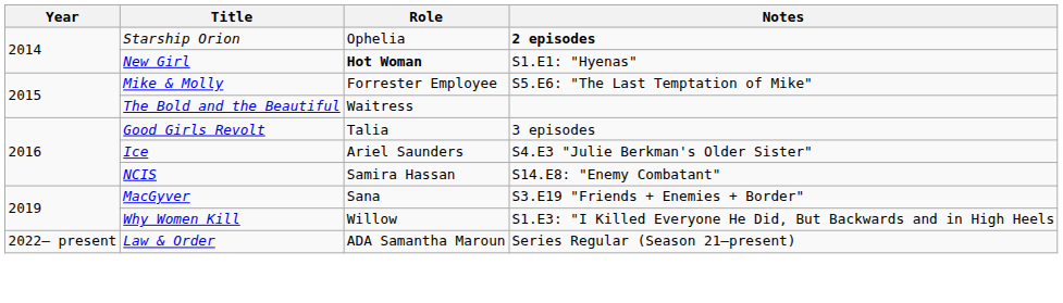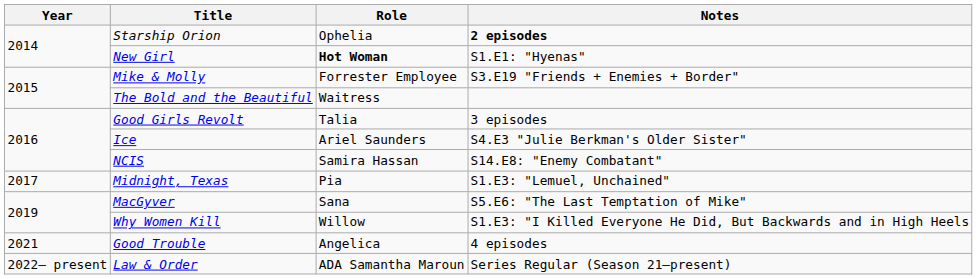 <table class="wikitable sortable">
 <tr>
 <th>Year</th>
 <th>Title</th>
 <th>Role</th>
 <th class="unsortable">Notes</th>
 </tr>
 <tr>
 <td rowspan="2">2014</td>
 <td><em>Starship Orion</em></td>
 <td>Ophelia</td>
 <td><strong>2 episodes</strong></td>
 </tr>
 <tr>
 <td><em><a href='#'>New Girl</a></em></td>
 <td><strong>Hot Woman</strong></td>
 <td>S1.E1: "Hyenas"</td>
 </tr>
 <tr>
 <td rowspan="2">2015</td>
 <td><em><a href='#'>Mike & Molly</a></em></td>
 <td>Forrester Employee</td>
-<td>S5.E6: "The Last Temptation of Mike"</td>
+<td>S3.E19 "Friends + Enemies + Border"</td>
 </tr>
 <tr>
 <td><em><a href='#'>The Bold and the Beautiful</a></em></td>
 <td>Waitress</td>
 <td></td>
 </tr>
 <tr>
 <td rowspan="3">2016</td>
 <td><em><a href='#'>Good Girls Revolt</a></em></td>
 <td>Talia</td>
 <td>3 episodes</td>
 </tr>
 <tr>
 <td><em><a href='#'>Ice</a></em></td>
 <td>Ariel Saunders</td>
 <td>S4.E3 "Julie Berkman's Older Sister"</td>
 </tr>
 <tr>
 <td><a href='#'><em>NCIS</em></a></td>
 <td>Samira Hassan</td>
 <td>S14.E8: "Enemy Combatant"</td>
 </tr>
 <tr>
+<td>2017</td>
+<td><em><a href='#'>Midnight, Texas</a></em></td>
+<td>Pia</td>
+<td>S1.E3: "Lemuel, Unchained"</td>
+</tr>
+<tr>
 <td rowspan="2">2019</td>
 <td><em><a href='#'>MacGyver</a></em></td>
 <td>Sana</td>
-<td>S3.E19 "Friends + Enemies + Border"</td>
+<td>S5.E6: "The Last Temptation of Mike"</td>
 </tr>
 <tr>
 <td><em><a href='#'>Why Women Kill</a></em></td>
 <td>Willow</td>
 <td>S1.E3: "I Killed Everyone He Did, But Backwards and in High Heels</td>
+</tr>
+<tr>
+<td>2021</td>
+<td><em><a href='#'>Good Trouble</a></em></td>
+<td>Angelica</td>
+<td>4 episodes</td>
 </tr>
 <tr>
 <td>2022– present</td>
 <td><em><a href='#'>Law & Order</a></em></td>
 <td>ADA Samantha Maroun</td>
 <td>Series Regular (Season 21–present)</td>
 </tr>
 </table>
